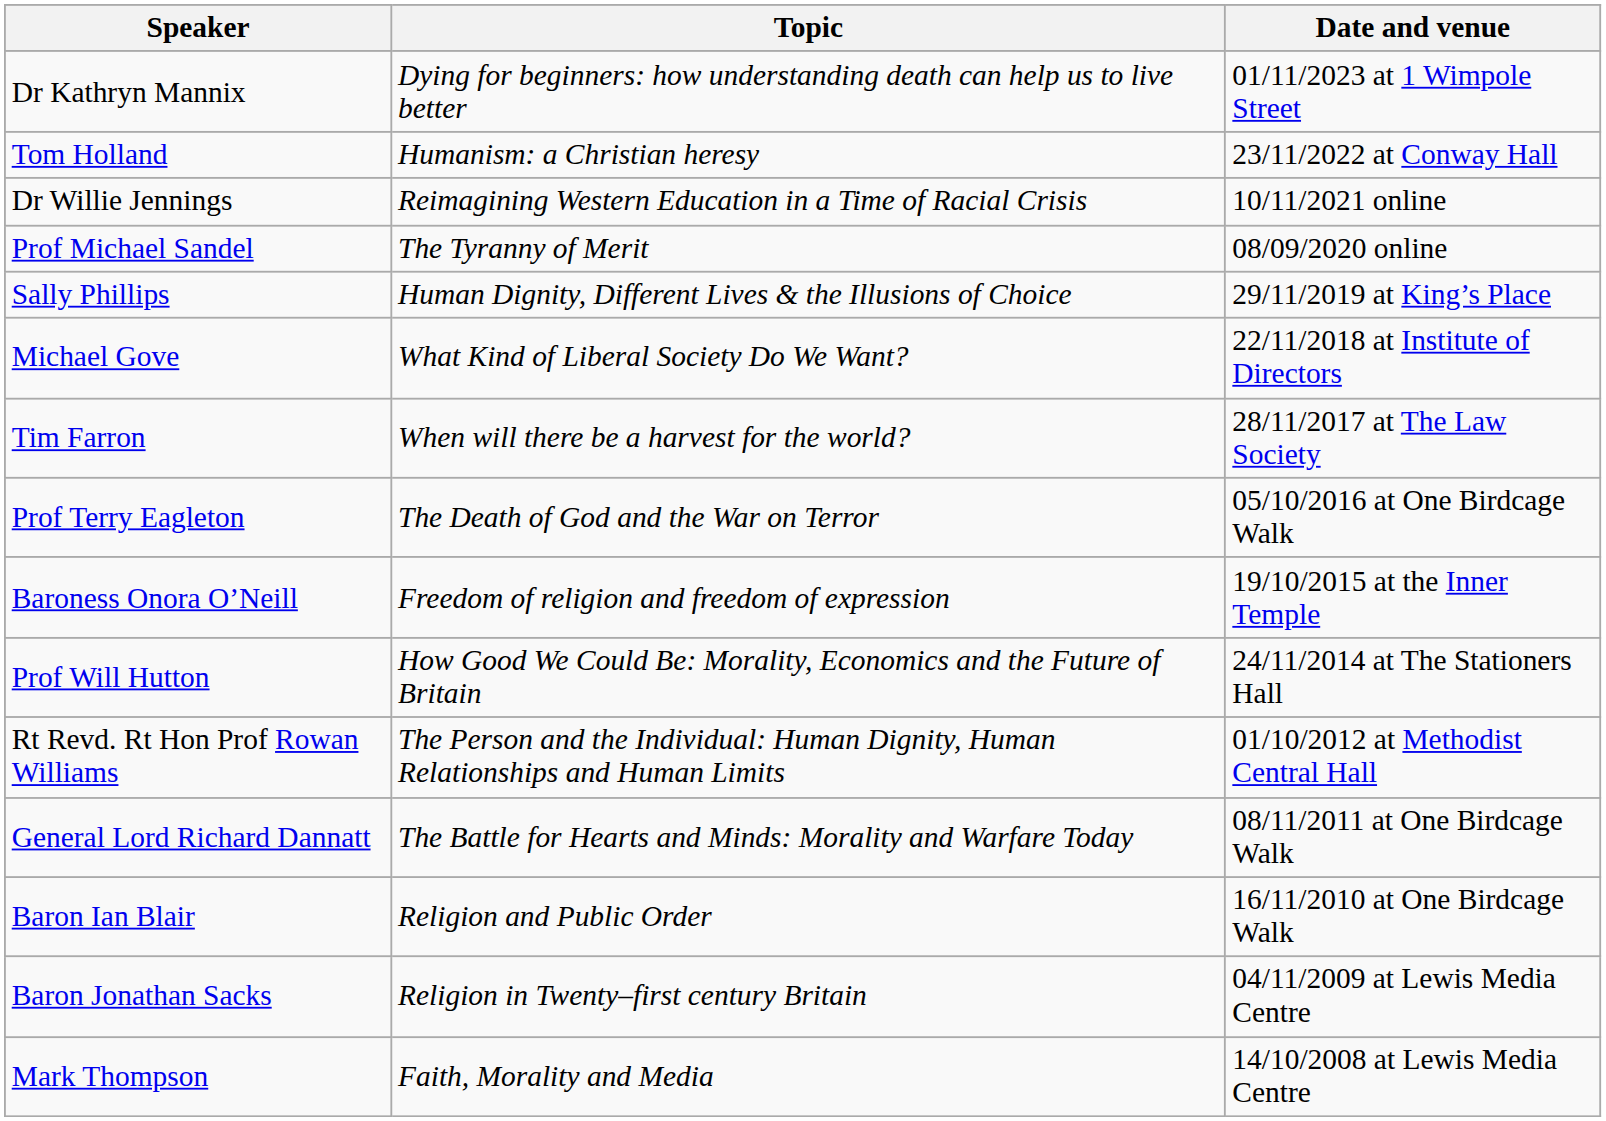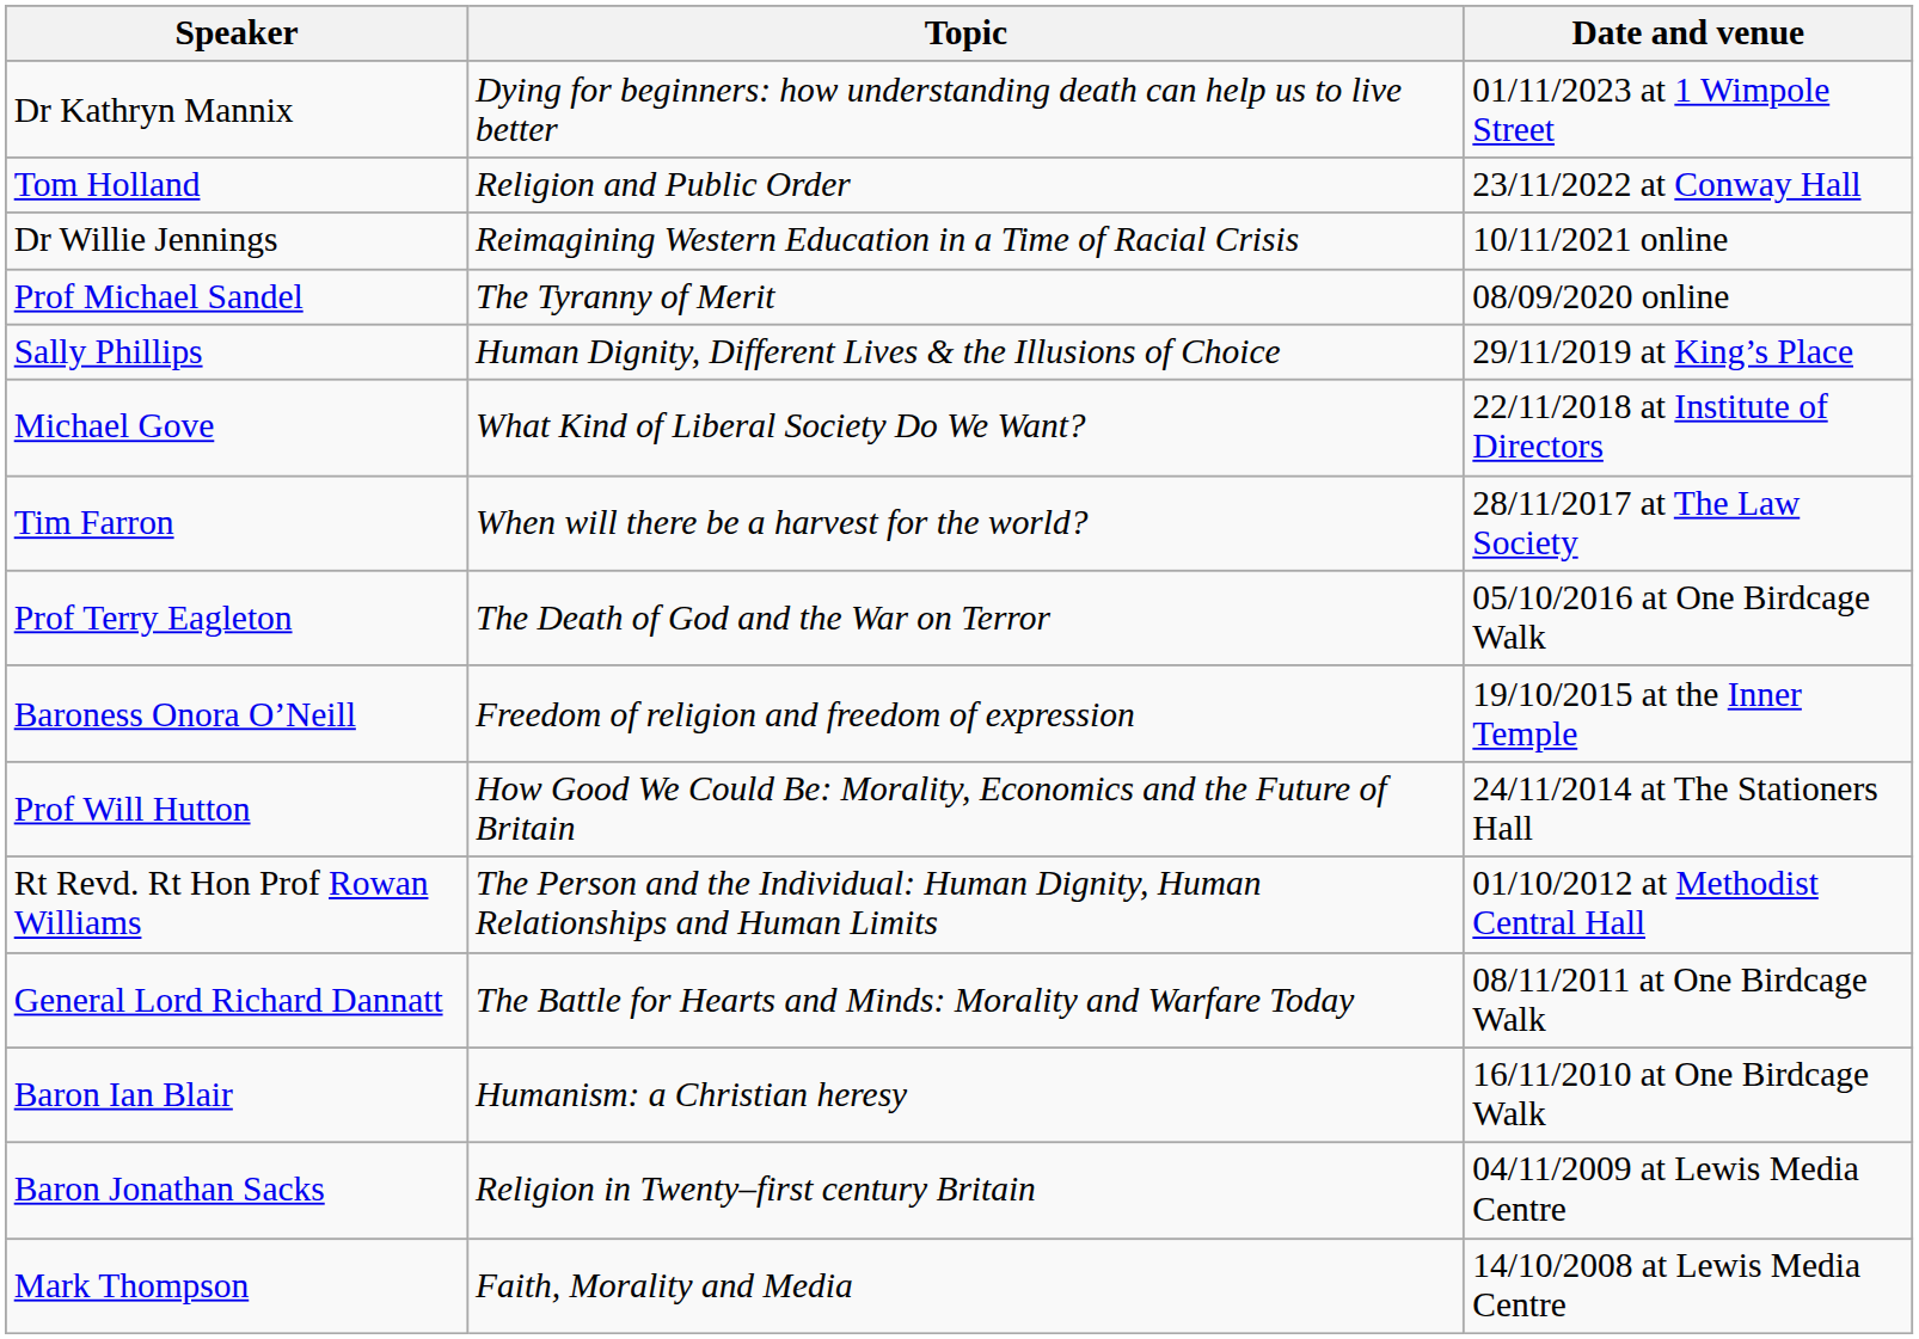 <table class="wikitable mw-collapsible">
 <tr>
 <th><strong>Speaker</strong></th>
 <th><strong>Topic</strong></th>
 <th><strong>Date and venue</strong></th>
 </tr>
 <tr>
 <td>Dr Kathryn Mannix</td>
 <td><em>Dying for beginners: how understanding death can help us to live better</em></td>
 <td>01/11/2023 at <a href='#'>1 Wimpole Street</a></td>
 </tr>
 <tr>
 <td><a href='#'>Tom Holland</a></td>
-<td><em>Humanism: a Christian heresy</em></td>
+<td><em>Religion and Public Order</em></td>
 <td>23/11/2022 at <a href='#'>Conway Hall</a></td>
 </tr>
 <tr>
 <td>Dr Willie Jennings</td>
 <td><em>Reimagining Western Education in a Time of Racial Crisis</em></td>
 <td>10/11/2021 online</td>
 </tr>
 <tr>
 <td><a href='#'>Prof Michael Sandel</a></td>
 <td><em>The Tyranny of Merit</em></td>
 <td>08/09/2020 online</td>
 </tr>
 <tr>
 <td><a href='#'>Sally Phillips</a></td>
 <td><em>Human Dignity, Different  Lives & the Illusions of Choice</em></td>
 <td>29/11/2019 at <a href='#'>King’s Place</a></td>
 </tr>
 <tr>
 <td><a href='#'>Michael Gove</a></td>
 <td><em>What Kind of Liberal Society Do We Want?</em></td>
 <td>22/11/2018 at <a href='#'>Institute of Directors</a></td>
 </tr>
 <tr>
 <td><a href='#'>Tim Farron</a></td>
 <td><em>When will there be a harvest for the world?</em></td>
 <td>28/11/2017 at <a href='#'>The Law Society</a></td>
 </tr>
 <tr>
 <td><a href='#'>Prof Terry Eagleton</a></td>
 <td><em>The Death of God and the War on Terror</em></td>
 <td>05/10/2016 at One Birdcage Walk</td>
 </tr>
 <tr>
 <td><a href='#'>Baroness Onora O’Neill</a></td>
 <td><em>Freedom of religion and freedom of expression</em></td>
 <td>19/10/2015 at the <a href='#'>Inner Temple</a></td>
 </tr>
 <tr>
 <td><a href='#'>Prof Will Hutton</a></td>
 <td><em>How Good We Could Be: Morality, Economics and the Future of Britain</em></td>
 <td>24/11/2014 at The Stationers Hall</td>
 </tr>
 <tr>
 <td>Rt Revd. Rt Hon Prof <a href='#'>Rowan  Williams</a></td>
 <td><em>The Person and the Individual: Human Dignity, Human Relationships and Human Limits</em></td>
 <td>01/10/2012 at <a href='#'>Methodist Central Hall</a></td>
 </tr>
 <tr>
 <td><a href='#'>General Lord Richard Dannatt</a></td>
 <td><em>The Battle for Hearts and Minds: Morality and Warfare Today</em></td>
 <td>08/11/2011 at One Birdcage Walk</td>
 </tr>
 <tr>
 <td><a href='#'>Baron Ian Blair</a></td>
-<td><em>Religion and Public Order</em></td>
+<td><em>Humanism: a Christian heresy</em></td>
 <td>16/11/2010 at One Birdcage Walk</td>
 </tr>
 <tr>
 <td><a href='#'>Baron Jonathan Sacks</a></td>
 <td><em>Religion in Twenty–first century Britain</em></td>
 <td>04/11/2009 at Lewis Media Centre</td>
 </tr>
 <tr>
 <td><a href='#'>Mark Thompson</a></td>
 <td><em>Faith, Morality and Media</em></td>
 <td>14/10/2008 at Lewis Media Centre</td>
 </tr>
 </table>
